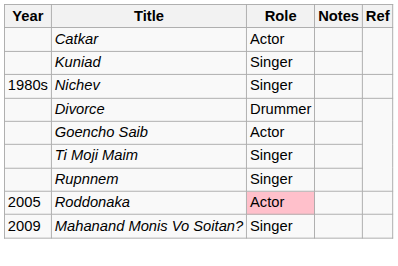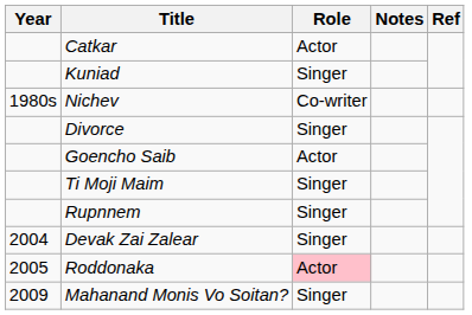 <table class="wikitable sortable">
 <tr>
 <th>Year</th>
 <th>Title</th>
 <th>Role</th>
 <th>Notes</th>
 <th>Ref</th>
 </tr>
 <tr>
 <td></td>
 <td><em>Catkar</em></td>
 <td>Actor</td>
 <td></td>
 <td rowspan="2"></td>
 </tr>
 <tr>
 <td></td>
 <td><em>Kuniad</em></td>
 <td>Singer</td>
 <td></td>
 </tr>
 <tr>
 <td>1980s</td>
 <td><em>Nichev</em></td>
-<td>Singer</td>
+<td>Co-writer</td>
 <td></td>
 <td></td>
 </tr>
 <tr>
 <td></td>
 <td><em>Divorce</em></td>
-<td>Drummer</td>
+<td>Singer</td>
 <td></td>
 <td rowspan="4"></td>
 </tr>
 <tr>
 <td></td>
 <td><em>Goencho Saib</em></td>
 <td>Actor</td>
 <td></td>
 </tr>
 <tr>
 <td></td>
 <td><em>Ti Moji Maim</em></td>
 <td>Singer</td>
 <td></td>
 </tr>
 <tr>
 <td></td>
 <td><em>Rupnnem</em></td>
 <td>Singer</td>
 <td></td>
 </tr>
 <tr>
+<td>2004</td>
+<td><em>Devak Zai Zalear</em></td>
+<td>Singer</td>
+<td></td>
+<td></td>
+</tr>
+<tr>
 <td>2005</td>
 <td><em>Roddonaka</em></td>
 <td style="background: pink;">Actor</td>
 <td></td>
 <td></td>
 </tr>
 <tr>
 <td>2009</td>
 <td><em>Mahanand Monis Vo Soitan?</em></td>
 <td>Singer</td>
 <td></td>
 <td></td>
 </tr>
 </table>
